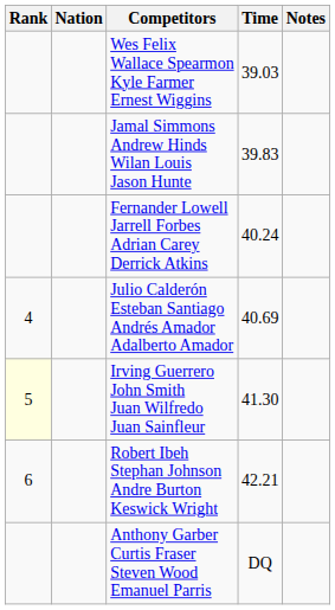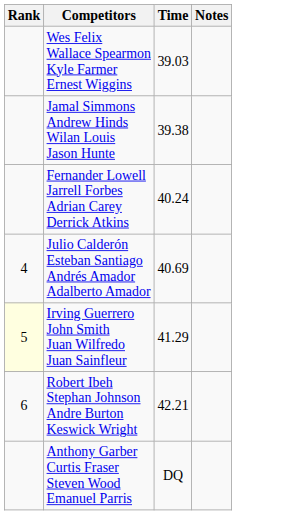 <table class="wikitable sortable" style="text-align:center">
 <tr>
 <th>Rank</th>
-<th>Nation</th>
 <th>Competitors</th>
 <th>Time</th>
 <th>Notes</th>
 </tr>
 <tr>
 <td align=center></td>
-<td align=left></td>
 <td align=left><a href='#'>Wes Felix</a><br><a href='#'>Wallace Spearmon</a><br><a href='#'>Kyle Farmer</a><br><a href='#'>Ernest Wiggins</a></td>
 <td>39.03</td>
 <td></td>
 </tr>
 <tr>
 <td align=center></td>
-<td align=left></td>
 <td align=left><a href='#'>Jamal Simmons</a><br><a href='#'>Andrew Hinds</a><br><a href='#'>Wilan Louis</a><br><a href='#'>Jason Hunte</a></td>
-<td>39.83</td>
+<td>39.38</td>
 <td></td>
 </tr>
 <tr>
 <td align=center></td>
-<td align=left></td>
 <td align=left><a href='#'>Fernander Lowell</a><br><a href='#'>Jarrell Forbes</a><br><a href='#'>Adrian Carey</a><br><a href='#'>Derrick Atkins</a></td>
 <td>40.24</td>
 <td></td>
 </tr>
 <tr>
 <td align=center>4</td>
-<td align=left></td>
 <td align=left><a href='#'>Julio Calderón</a><br><a href='#'>Esteban Santiago</a><br><a href='#'>Andrés Amador</a><br><a href='#'>Adalberto Amador</a></td>
 <td>40.69</td>
 <td></td>
 </tr>
 <tr>
 <td align=center style="background: lightyellow;">5</td>
-<td align=left></td>
 <td align=left><a href='#'>Irving Guerrero</a><br><a href='#'>John Smith</a><br><a href='#'>Juan Wilfredo</a><br><a href='#'>Juan Sainfleur</a></td>
-<td>41.30</td>
+<td>41.29</td>
 <td></td>
 </tr>
 <tr>
 <td align=center>6</td>
-<td align=left></td>
 <td align=left><a href='#'>Robert Ibeh</a><br><a href='#'>Stephan Johnson</a><br><a href='#'>Andre Burton</a><br><a href='#'>Keswick Wright</a></td>
 <td>42.21</td>
 <td></td>
 </tr>
 <tr>
 <td align=center></td>
-<td align=left></td>
 <td align=left><a href='#'>Anthony Garber</a><br><a href='#'>Curtis Fraser</a><br><a href='#'>Steven Wood</a><br><a href='#'>Emanuel Parris</a></td>
 <td>DQ</td>
 <td></td>
 </tr>
 </table>
